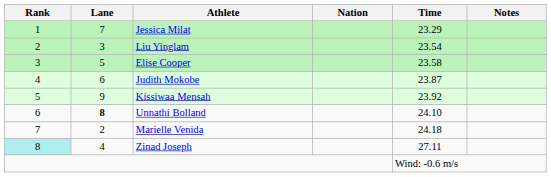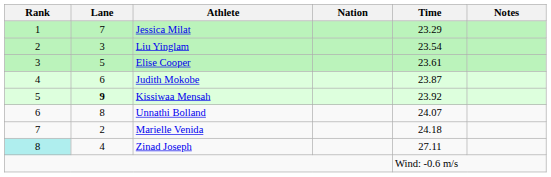 <table class="wikitable sortable" style="text-align:center;width: 65%;">
 <tr>
 <th scope="col">Rank</th>
 <th scope="col">Lane</th>
 <th scope="col">Athlete</th>
 <th scope="col">Nation</th>
 <th scope="col">Time</th>
 <th scope="col">Notes</th>
 </tr>
 <tr bgcolor=bbf3bb>
 <td>1</td>
 <td>7</td>
 <td align=left><a href='#'>Jessica Milat</a></td>
 <td align=left></td>
 <td>23.29</td>
 <td></td>
 </tr>
 <tr bgcolor=bbf3bb>
 <td>2</td>
 <td>3</td>
 <td align=left><a href='#'>Liu Yinglam</a></td>
 <td align=left></td>
 <td>23.54</td>
 <td></td>
 </tr>
 <tr bgcolor=bbf3bb>
 <td>3</td>
 <td>5</td>
 <td align=left><a href='#'>Elise Cooper</a></td>
 <td align=left></td>
-<td>23.58</td>
+<td>23.61</td>
 <td></td>
 </tr>
 <tr bgcolor=ddffdd>
 <td>4</td>
 <td>6</td>
 <td align=left><a href='#'>Judith Mokobe</a></td>
 <td align=left></td>
 <td>23.87</td>
 <td></td>
 </tr>
 <tr bgcolor=ddffdd>
 <td>5</td>
-<td>9</td>
+<td><strong>9</strong></td>
 <td align=left><a href='#'>Kissiwaa Mensah</a></td>
 <td align=left></td>
 <td>23.92</td>
 <td></td>
 </tr>
 <tr>
 <td>6</td>
-<td><strong>8</strong></td>
+<td>8</td>
 <td align=left><a href='#'>Unnathi Bolland</a></td>
 <td align=left></td>
-<td>24.10</td>
+<td>24.07</td>
 <td></td>
 </tr>
 <tr>
 <td>7</td>
 <td>2</td>
 <td align=left><a href='#'>Marielle Venida</a></td>
 <td align=left></td>
 <td>24.18</td>
 <td></td>
 </tr>
 <tr>
 <td style="background: paleturquoise;">8</td>
 <td>4</td>
 <td align=left><a href='#'>Zinad Joseph</a></td>
 <td align=left></td>
 <td>27.11</td>
 <td></td>
 </tr>
 <tr class="sortbottom">
 <td colspan="4"></td>
 <td colspan="2" style="text-align:left;">Wind: -0.6 m/s</td>
 </tr>
 </table>
